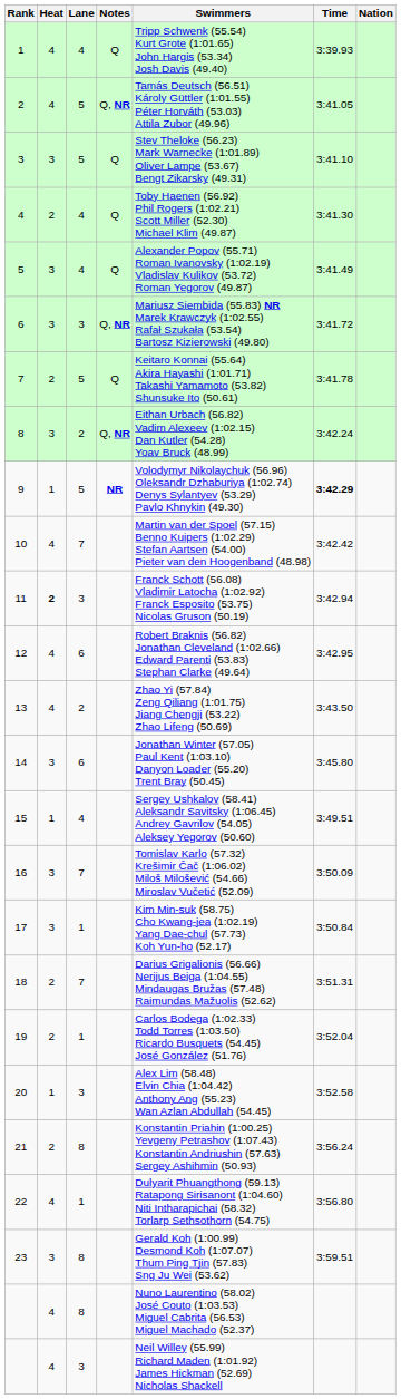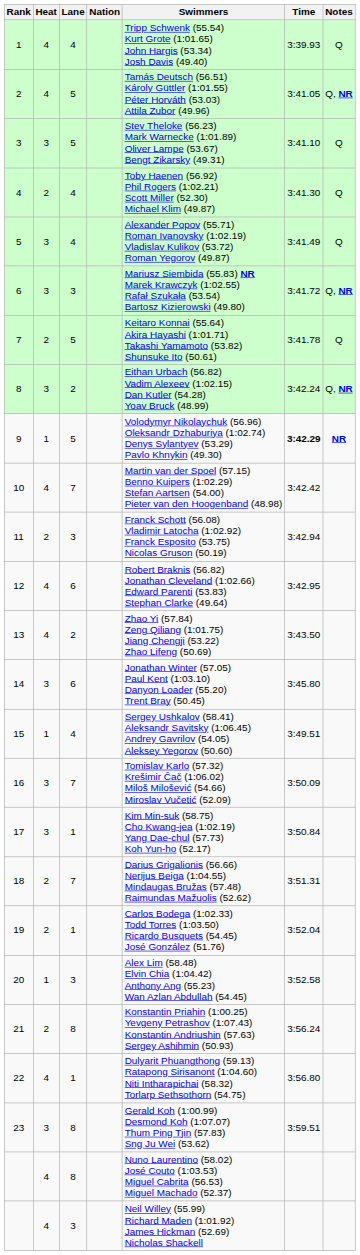 <table class="wikitable sortable" style="text-align:center">
 <tr>
 <th>Rank</th>
 <th>Heat</th>
 <th>Lane</th>
-<th>Notes</th>
+<th>Nation</th>
 <th>Swimmers</th>
 <th>Time</th>
-<th>Nation</th>
+<th>Notes</th>
 </tr>
 <tr bgcolor=#cfc>
 <td>1</td>
 <td>4</td>
 <td>4</td>
-<td>Q</td>
+<td align=left></td>
 <td align=left><a href='#'>Tripp Schwenk</a> (55.54)<br><a href='#'>Kurt Grote</a> (1:01.65)<br><a href='#'>John Hargis</a> (53.34)<br><a href='#'>Josh Davis</a> (49.40)</td>
 <td>3:39.93</td>
-<td align=left></td>
+<td>Q</td>
 </tr>
 <tr bgcolor=#cfc>
 <td>2</td>
 <td>4</td>
 <td>5</td>
-<td>Q, <strong><a href='#'>NR</a></strong></td>
+<td align=left></td>
 <td align=left><a href='#'>Tamás Deutsch</a> (56.51)<br><a href='#'>Károly Güttler</a> (1:01.55)<br><a href='#'>Péter Horváth</a> (53.03)<br><a href='#'>Attila Zubor</a> (49.96)</td>
 <td>3:41.05</td>
-<td align=left></td>
+<td>Q, <strong><a href='#'>NR</a></strong></td>
 </tr>
 <tr bgcolor=#cfc>
 <td>3</td>
 <td>3</td>
 <td>5</td>
-<td>Q</td>
+<td align=left></td>
 <td align=left><a href='#'>Stev Theloke</a> (56.23)<br><a href='#'>Mark Warnecke</a> (1:01.89)<br><a href='#'>Oliver Lampe</a> (53.67)<br><a href='#'>Bengt Zikarsky</a> (49.31)</td>
 <td>3:41.10</td>
-<td align=left></td>
+<td>Q</td>
 </tr>
 <tr bgcolor=#cfc>
 <td>4</td>
 <td>2</td>
 <td>4</td>
-<td>Q</td>
+<td align=left></td>
 <td align=left><a href='#'>Toby Haenen</a> (56.92)<br><a href='#'>Phil Rogers</a> (1:02.21)<br><a href='#'>Scott Miller</a> (52.30)<br><a href='#'>Michael Klim</a> (49.87)</td>
 <td>3:41.30</td>
-<td align=left></td>
+<td>Q</td>
 </tr>
 <tr bgcolor=#cfc>
 <td>5</td>
 <td>3</td>
 <td>4</td>
-<td>Q</td>
+<td align=left></td>
 <td align=left><a href='#'>Alexander Popov</a> (55.71)<br><a href='#'>Roman Ivanovsky</a> (1:02.19)<br><a href='#'>Vladislav Kulikov</a> (53.72)<br><a href='#'>Roman Yegorov</a> (49.87)</td>
 <td>3:41.49</td>
-<td align=left></td>
+<td>Q</td>
 </tr>
 <tr bgcolor=#cfc>
 <td>6</td>
 <td>3</td>
 <td>3</td>
-<td>Q, <strong><a href='#'>NR</a></strong></td>
+<td align=left></td>
 <td align=left><a href='#'>Mariusz Siembida</a> (55.83) <strong><a href='#'>NR</a></strong><br><a href='#'>Marek Krawczyk</a> (1:02.55)<br><a href='#'>Rafał Szukała</a> (53.54)<br><a href='#'>Bartosz Kizierowski</a> (49.80)</td>
 <td>3:41.72</td>
-<td align=left></td>
+<td>Q, <strong><a href='#'>NR</a></strong></td>
 </tr>
 <tr bgcolor=#cfc>
 <td>7</td>
 <td>2</td>
 <td>5</td>
-<td>Q</td>
+<td align=left></td>
 <td align=left><a href='#'>Keitaro Konnai</a> (55.64)<br><a href='#'>Akira Hayashi</a> (1:01.71)<br><a href='#'>Takashi Yamamoto</a> (53.82)<br><a href='#'>Shunsuke Ito</a> (50.61)</td>
 <td>3:41.78</td>
-<td align=left></td>
+<td>Q</td>
 </tr>
 <tr bgcolor=#cfc>
 <td>8</td>
 <td>3</td>
 <td>2</td>
-<td>Q, <strong><a href='#'>NR</a></strong></td>
+<td align=left></td>
 <td align=left><a href='#'>Eithan Urbach</a> (56.82)<br><a href='#'>Vadim Alexeev</a> (1:02.15)<br><a href='#'>Dan Kutler</a> (54.28)<br><a href='#'>Yoav Bruck</a> (48.99)</td>
 <td>3:42.24</td>
-<td align=left></td>
+<td>Q, <strong><a href='#'>NR</a></strong></td>
 </tr>
 <tr>
 <td>9</td>
 <td>1</td>
 <td>5</td>
-<td><strong><a href='#'>NR</a></strong></td>
+<td align=left></td>
 <td align=left><a href='#'>Volodymyr Nikolaychuk</a> (56.96)<br><a href='#'>Oleksandr Dzhaburiya</a> (1:02.74)<br><a href='#'>Denys Sylantyev</a> (53.29)<br><a href='#'>Pavlo Khnykin</a> (49.30)</td>
 <td><strong>3:42.29</strong></td>
-<td align=left></td>
+<td><strong><a href='#'>NR</a></strong></td>
 </tr>
 <tr>
 <td>10</td>
 <td>4</td>
 <td>7</td>
-<td></td>
+<td align=left></td>
 <td align=left><a href='#'>Martin van der Spoel</a> (57.15)<br><a href='#'>Benno Kuipers</a> (1:02.29)<br><a href='#'>Stefan Aartsen</a> (54.00)<br><a href='#'>Pieter van den Hoogenband</a> (48.98)</td>
 <td>3:42.42</td>
-<td align=left></td>
+<td></td>
 </tr>
 <tr>
 <td>11</td>
-<td><strong>2</strong></td>
+<td>2</td>
 <td>3</td>
-<td></td>
+<td align=left></td>
 <td align=left><a href='#'>Franck Schott</a> (56.08)<br><a href='#'>Vladimir Latocha</a> (1:02.92)<br><a href='#'>Franck Esposito</a> (53.75)<br><a href='#'>Nicolas Gruson</a> (50.19)</td>
 <td>3:42.94</td>
-<td align=left></td>
+<td></td>
 </tr>
 <tr>
 <td>12</td>
 <td>4</td>
 <td>6</td>
-<td></td>
+<td align=left></td>
 <td align=left><a href='#'>Robert Braknis</a> (56.82)<br><a href='#'>Jonathan Cleveland</a> (1:02.66)<br><a href='#'>Edward Parenti</a> (53.83)<br><a href='#'>Stephan Clarke</a> (49.64)</td>
 <td>3:42.95</td>
-<td align=left></td>
+<td></td>
 </tr>
 <tr>
 <td>13</td>
 <td>4</td>
 <td>2</td>
-<td></td>
+<td align=left></td>
 <td align=left><a href='#'>Zhao Yi</a> (57.84)<br><a href='#'>Zeng Qiliang</a> (1:01.75)<br><a href='#'>Jiang Chengji</a> (53.22)<br><a href='#'>Zhao Lifeng</a> (50.69)</td>
 <td>3:43.50</td>
-<td align=left></td>
+<td></td>
 </tr>
 <tr>
 <td>14</td>
 <td>3</td>
 <td>6</td>
-<td></td>
+<td align=left></td>
 <td align=left><a href='#'>Jonathan Winter</a> (57.05)<br><a href='#'>Paul Kent</a> (1:03.10)<br><a href='#'>Danyon Loader</a> (55.20)<br><a href='#'>Trent Bray</a> (50.45)</td>
 <td>3:45.80</td>
-<td align=left></td>
+<td></td>
 </tr>
 <tr>
 <td>15</td>
 <td>1</td>
 <td>4</td>
-<td></td>
+<td align=left></td>
 <td align=left><a href='#'>Sergey Ushkalov</a> (58.41)<br><a href='#'>Aleksandr Savitsky</a> (1:06.45)<br><a href='#'>Andrey Gavrilov</a> (54.05)<br><a href='#'>Aleksey Yegorov</a> (50.60)</td>
 <td>3:49.51</td>
-<td align=left></td>
+<td></td>
 </tr>
 <tr>
 <td>16</td>
 <td>3</td>
 <td>7</td>
-<td></td>
+<td align=left></td>
 <td align=left><a href='#'>Tomislav Karlo</a> (57.32)<br><a href='#'>Krešimir Čač</a> (1:06.02)<br><a href='#'>Miloš Milošević</a> (54.66)<br><a href='#'>Miroslav Vučetić</a> (52.09)</td>
 <td>3:50.09</td>
-<td align=left></td>
+<td></td>
 </tr>
 <tr>
 <td>17</td>
 <td>3</td>
 <td>1</td>
-<td></td>
+<td align=left></td>
 <td align=left><a href='#'>Kim Min-suk</a> (58.75)<br><a href='#'>Cho Kwang-jea</a> (1:02.19)<br><a href='#'>Yang Dae-chul</a> (57.73)<br><a href='#'>Koh Yun-ho</a> (52.17)</td>
 <td>3:50.84</td>
-<td align=left></td>
+<td></td>
 </tr>
 <tr>
 <td>18</td>
 <td>2</td>
 <td>7</td>
-<td></td>
+<td align=left></td>
 <td align=left><a href='#'>Darius Grigalionis</a> (56.66)<br><a href='#'>Nerijus Beiga</a> (1:04.55)<br><a href='#'>Mindaugas Bružas</a> (57.48)<br><a href='#'>Raimundas Mažuolis</a> (52.62)</td>
 <td>3:51.31</td>
-<td align=left></td>
+<td></td>
 </tr>
 <tr>
 <td>19</td>
 <td>2</td>
 <td>1</td>
-<td></td>
+<td align=left></td>
 <td align=left><a href='#'>Carlos Bodega</a> (1:02.33)<br><a href='#'>Todd Torres</a> (1:03.50)<br><a href='#'>Ricardo Busquets</a> (54.45)<br><a href='#'>José González</a> (51.76)</td>
 <td>3:52.04</td>
-<td align=left></td>
+<td></td>
 </tr>
 <tr>
 <td>20</td>
 <td>1</td>
 <td>3</td>
-<td></td>
+<td align=left></td>
 <td align=left><a href='#'>Alex Lim</a> (58.48)<br><a href='#'>Elvin Chia</a> (1:04.42)<br><a href='#'>Anthony Ang</a> (55.23)<br><a href='#'>Wan Azlan Abdullah</a> (54.45)</td>
 <td>3:52.58</td>
-<td align=left></td>
+<td></td>
 </tr>
 <tr>
 <td>21</td>
 <td>2</td>
 <td>8</td>
-<td></td>
+<td align=left></td>
 <td align=left><a href='#'>Konstantin Priahin</a> (1:00.25)<br><a href='#'>Yevgeny Petrashov</a> (1:07.43)<br><a href='#'>Konstantin Andriushin</a> (57.63)<br><a href='#'>Sergey Ashihmin</a> (50.93)</td>
 <td>3:56.24</td>
-<td align=left></td>
+<td></td>
 </tr>
 <tr>
 <td>22</td>
 <td>4</td>
 <td>1</td>
-<td></td>
+<td align=left></td>
 <td align=left><a href='#'>Dulyarit Phuangthong</a> (59.13)<br><a href='#'>Ratapong Sirisanont</a> (1:04.60)<br><a href='#'>Niti Intharapichai</a> (58.32)<br><a href='#'>Torlarp Sethsothorn</a> (54.75)</td>
 <td>3:56.80</td>
-<td align=left></td>
+<td></td>
 </tr>
 <tr>
 <td>23</td>
 <td>3</td>
 <td>8</td>
-<td></td>
+<td align=left></td>
 <td align=left><a href='#'>Gerald Koh</a> (1:00.99)<br><a href='#'>Desmond Koh</a> (1:07.07)<br><a href='#'>Thum Ping Tjin</a> (57.83)<br><a href='#'>Sng Ju Wei</a> (53.62)</td>
 <td>3:59.51</td>
-<td align=left></td>
+<td></td>
 </tr>
 <tr>
 <td></td>
 <td>4</td>
 <td>8</td>
-<td></td>
+<td align=left></td>
 <td align=left><a href='#'>Nuno Laurentino</a> (58.02)<br><a href='#'>José Couto</a> (1:03.53)<br><a href='#'>Miguel Cabrita</a> (56.53)<br><a href='#'>Miguel Machado</a> (52.37)</td>
 <td></td>
-<td align=left></td>
+<td></td>
 </tr>
 <tr>
 <td></td>
 <td>4</td>
 <td>3</td>
-<td></td>
+<td align=left></td>
 <td align=left><a href='#'>Neil Willey</a> (55.99)<br><a href='#'>Richard Maden</a> (1:01.92)<br><a href='#'>James Hickman</a> (52.69)<br><a href='#'>Nicholas Shackell</a></td>
 <td></td>
-<td align=left></td>
+<td></td>
 </tr>
 </table>
